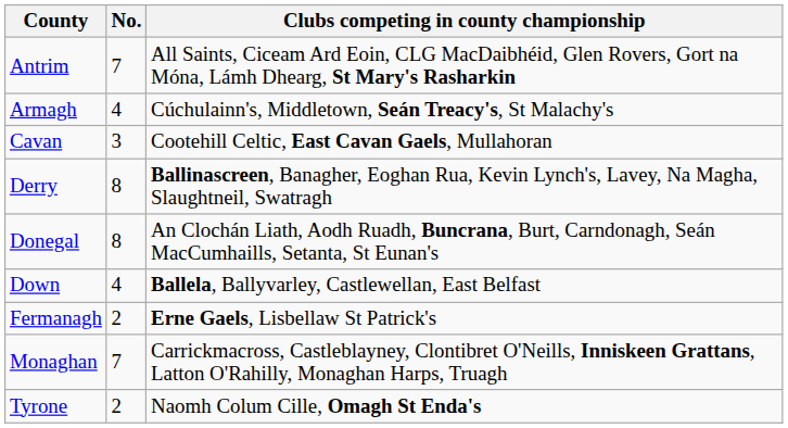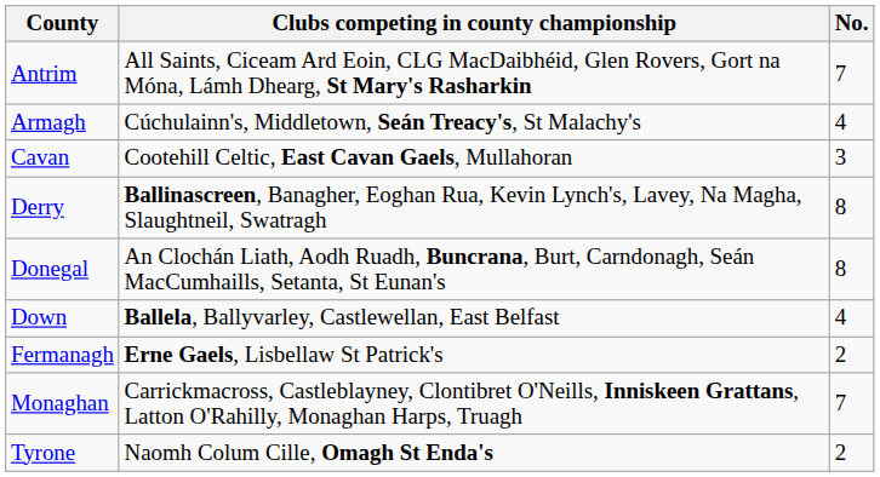 <table class="wikitable sortable">
 <tr>
 <th>County</th>
+<th>Clubs competing in county championship</th>
 <th>No.</th>
-<th>Clubs competing in county championship</th>
 </tr>
 <tr>
 <td> <a href='#'>Antrim</a></td>
+<td>All Saints, Ciceam Ard Eoin, CLG MacDaibhéid, Glen Rovers, Gort na Móna, Lámh Dhearg, <strong>St Mary's Rasharkin</strong></td>
 <td>7</td>
-<td>All Saints, Ciceam Ard Eoin, CLG MacDaibhéid, Glen Rovers, Gort na Móna, Lámh Dhearg, <strong>St Mary's Rasharkin</strong></td>
 </tr>
 <tr>
 <td> <a href='#'>Armagh</a></td>
+<td>Cúchulainn's, Middletown, <strong>Seán Treacy's</strong>, St Malachy's</td>
 <td>4</td>
-<td>Cúchulainn's, Middletown, <strong>Seán Treacy's</strong>, St Malachy's</td>
 </tr>
 <tr>
 <td> <a href='#'>Cavan</a></td>
+<td>Cootehill Celtic, <strong>East Cavan Gaels</strong>, Mullahoran</td>
 <td>3</td>
-<td>Cootehill Celtic, <strong>East Cavan Gaels</strong>, Mullahoran</td>
 </tr>
 <tr>
 <td> <a href='#'>Derry</a></td>
+<td><strong>Ballinascreen</strong>, Banagher, Eoghan Rua, Kevin Lynch's, Lavey, Na Magha, Slaughtneil, Swatragh</td>
 <td>8</td>
-<td><strong>Ballinascreen</strong>, Banagher, Eoghan Rua, Kevin Lynch's, Lavey, Na Magha, Slaughtneil, Swatragh</td>
 </tr>
 <tr>
 <td> <a href='#'>Donegal</a></td>
+<td>An Clochán Liath, Aodh Ruadh, <strong>Buncrana</strong>, Burt, Carndonagh, Seán MacCumhaills, Setanta, St Eunan's</td>
 <td>8</td>
-<td>An Clochán Liath, Aodh Ruadh, <strong>Buncrana</strong>, Burt, Carndonagh, Seán MacCumhaills, Setanta, St Eunan's</td>
 </tr>
 <tr>
 <td> <a href='#'>Down</a></td>
+<td><strong>Ballela</strong>, Ballyvarley, Castlewellan, East Belfast</td>
 <td>4</td>
-<td><strong>Ballela</strong>, Ballyvarley, Castlewellan, East Belfast</td>
 </tr>
 <tr>
 <td> <a href='#'>Fermanagh</a></td>
+<td><strong>Erne Gaels</strong>, Lisbellaw St Patrick's</td>
 <td>2</td>
-<td><strong>Erne Gaels</strong>, Lisbellaw St Patrick's</td>
 </tr>
 <tr>
 <td> <a href='#'>Monaghan</a></td>
+<td>Carrickmacross, Castleblayney, Clontibret O'Neills, <strong>Inniskeen Grattans</strong>, Latton O'Rahilly, Monaghan Harps, Truagh</td>
 <td>7</td>
-<td>Carrickmacross, Castleblayney, Clontibret O'Neills, <strong>Inniskeen Grattans</strong>, Latton O'Rahilly, Monaghan Harps, Truagh</td>
 </tr>
 <tr>
 <td> <a href='#'>Tyrone</a></td>
+<td>Naomh Colum Cille, <strong>Omagh St Enda's</strong></td>
 <td>2</td>
-<td>Naomh Colum Cille, <strong>Omagh St Enda's</strong></td>
 </tr>
 </table>
